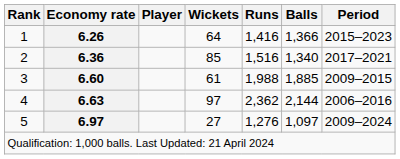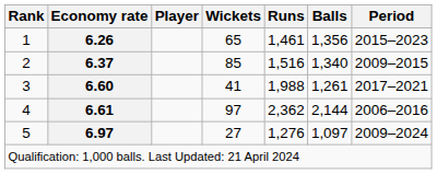 <table class="wikitable plainrowheaders sortable">
 <tr>
 <th scope=col>Rank</th>
 <th scope=col>Economy rate</th>
 <th scope=col>Player</th>
 <th scope=col>Wickets</th>
 <th scope=col>Runs</th>
 <th scope=col>Balls</th>
 <th scope=col>Period</th>
 </tr>
 <tr>
 <td align=center>1</td>
 <th scope=row style=text-align:center;>6.26</th>
 <td> </td>
-<td align=center>64</td>
-<td align=center>1,416</td>
-<td align=center>1,366</td>
+<td align=center>65</td>
+<td align=center>1,461</td>
+<td align=center>1,356</td>
 <td>2015–2023</td>
 </tr>
 <tr>
 <td align=center>2</td>
-<th scope=row style=text-align:center;>6.36</th>
+<th scope=row style=text-align:center;>6.37</th>
 <td></td>
 <td align=center>85</td>
 <td align=center>1,516</td>
 <td align=center>1,340</td>
-<td>2017–2021</td>
+<td>2009–2015</td>
 </tr>
 <tr>
 <td align=center>3</td>
 <th scope=row style=text-align:center;>6.60</th>
 <td></td>
-<td align=center>61</td>
+<td align=center>41</td>
 <td align=center>1,988</td>
-<td align=center>1,885</td>
-<td>2009–2015</td>
+<td align=center>1,261</td>
+<td>2017–2021</td>
 </tr>
 <tr>
 <td align=center>4</td>
-<th scope=row style=text-align:center;>6.63</th>
+<th scope=row style=text-align:center;>6.61</th>
 <td></td>
 <td align=center>97</td>
 <td align=center>2,362</td>
 <td align=center>2,144</td>
 <td>2006–2016</td>
 </tr>
 <tr>
 <td align=center>5</td>
 <th scope=row style=text-align:center;>6.97</th>
 <td> </td>
 <td align=center>27</td>
 <td align=center>1,276</td>
 <td align=center>1,097</td>
 <td>2009–2024</td>
 </tr>
 <tr class=sortbottom>
 <td colspan=7><small>Qualification: 1,000 balls. Last Updated: 21 April 2024</small></td>
 </tr>
 </table>
